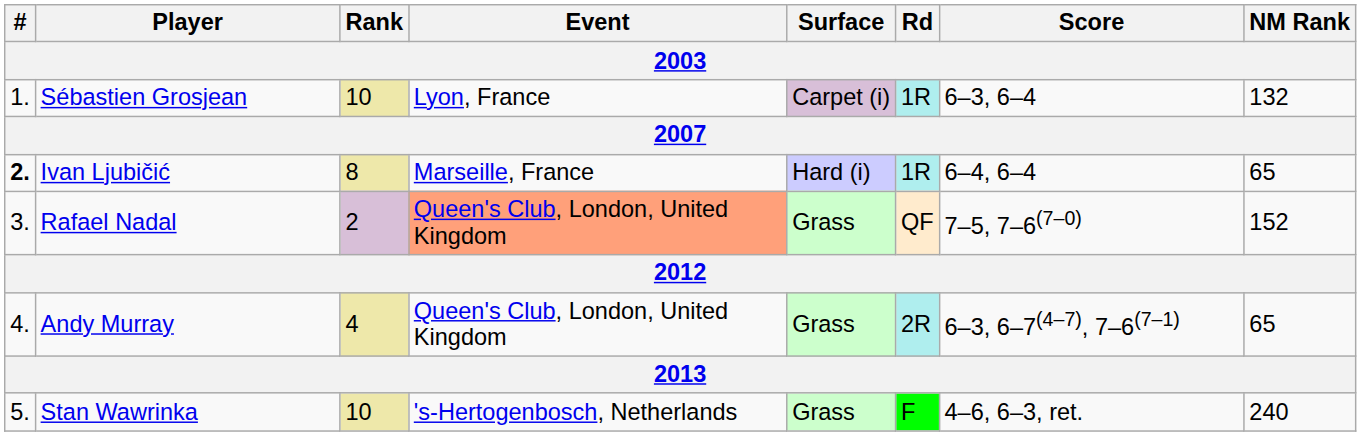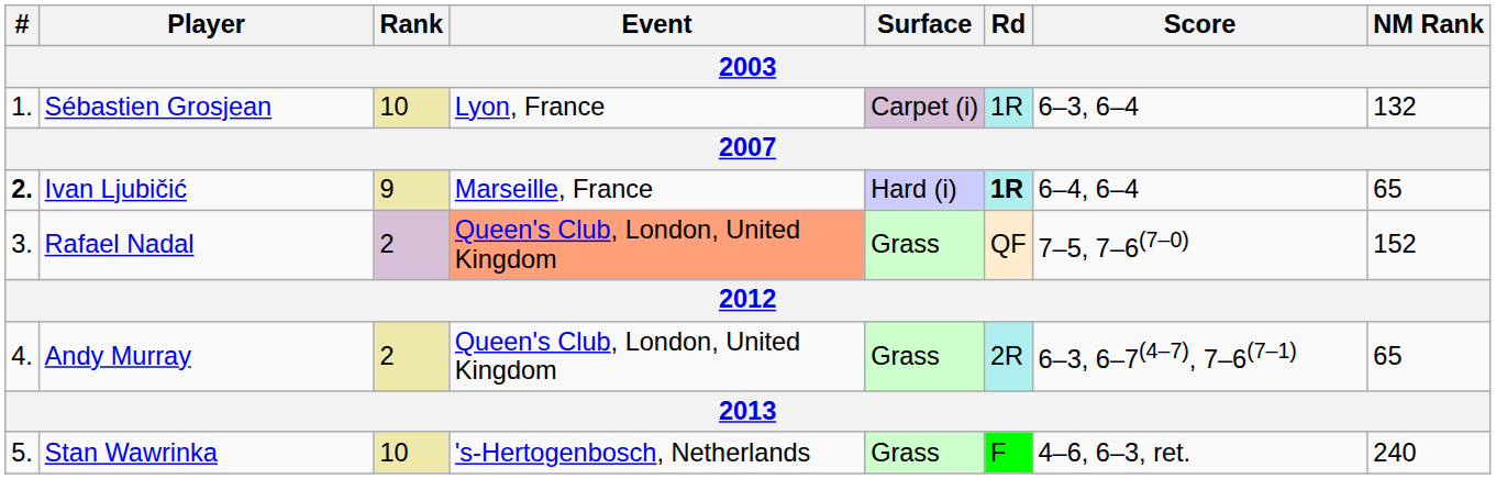 <table class="wikitable sortable">
 <tr>
 <th>#</th>
 <th width=200>Player</th>
 <th>Rank</th>
 <th width=250>Event</th>
 <th>Surface</th>
 <th>Rd</th>
 <th width=200>Score</th>
 <th>NM Rank</th>
 </tr>
 <tr>
 <th colspan=8><a href='#'>2003</a></th>
 </tr>
 <tr>
 <td>1.</td>
 <td> <a href='#'>Sébastien Grosjean</a></td>
 <td bgcolor=EEE8AA>10</td>
 <td><a href='#'>Lyon</a>, France</td>
 <td bgcolor=thistle>Carpet (i)</td>
 <td bgcolor=afeeee>1R</td>
 <td>6–3, 6–4</td>
 <td>132</td>
 </tr>
 <tr>
 <th colspan=8><a href='#'>2007</a></th>
 </tr>
 <tr>
 <td><strong>2.</strong></td>
 <td> <a href='#'>Ivan Ljubičić</a></td>
-<td bgcolor=EEE8AA>8</td>
+<td bgcolor=EEE8AA>9</td>
 <td><a href='#'>Marseille</a>, France</td>
 <td bgcolor=CCCCFF>Hard (i)</td>
-<td bgcolor=afeeee>1R</td>
+<td bgcolor=afeeee><strong>1R</strong></td>
 <td>6–4, 6–4</td>
 <td>65</td>
 </tr>
 <tr>
 <td>3.</td>
 <td> <a href='#'>Rafael Nadal</a></td>
 <td bgcolor=thistle>2</td>
 <td style="background: lightsalmon;"><a href='#'>Queen's Club</a>, London, United Kingdom</td>
 <td bgcolor=#cfc>Grass</td>
 <td bgcolor=ffebcd>QF</td>
 <td>7–5, 7–6<sup>(7–0)</sup></td>
 <td>152</td>
 </tr>
 <tr>
 <th colspan=8><a href='#'>2012</a></th>
 </tr>
 <tr>
 <td>4.</td>
 <td> <a href='#'>Andy Murray</a></td>
-<td bgcolor=EEE8AA>4</td>
+<td bgcolor=EEE8AA>2</td>
 <td><a href='#'>Queen's Club</a>, London, United Kingdom</td>
 <td bgcolor=#cfc>Grass</td>
 <td bgcolor=afeeee>2R</td>
 <td>6–3, 6–7<sup>(4–7)</sup>, 7–6<sup>(7–1)</sup></td>
 <td>65</td>
 </tr>
 <tr>
 <th colspan=8><a href='#'>2013</a></th>
 </tr>
 <tr>
 <td>5.</td>
 <td> <a href='#'>Stan Wawrinka</a></td>
 <td bgcolor=EEE8AA>10</td>
 <td><a href='#'>'s-Hertogenbosch</a>, Netherlands</td>
 <td bgcolor=#cfc>Grass</td>
 <td bgcolor=lime>F</td>
 <td>4–6, 6–3, ret.</td>
 <td>240</td>
 </tr>
 </table>
